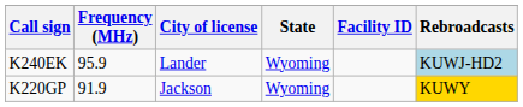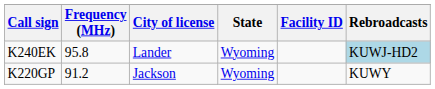 <table class="wikitable sortable">
 <tr>
 </tr>
 <tr>
 <th><a href='#'>Call sign</a></th>
 <th data-sort-type="number"><a href='#'>Frequency</a><br>(<a href='#'>MHz</a>)</th>
 <th><a href='#'>City of license</a></th>
 <th>State</th>
 <th data-sort-type="number"><a href='#'>Facility ID</a></th>
 <th>Rebroadcasts</th>
 </tr>
 <tr>
 <td>K240EK</td>
-<td>95.9</td>
+<td>95.8</td>
 <td><a href='#'>Lander</a></td>
 <td><a href='#'>Wyoming</a></td>
 <td></td>
 <td style="background: lightblue;">KUWJ-HD2</td>
 </tr>
 <tr>
 <td>K220GP</td>
-<td>91.9</td>
+<td>91.2</td>
 <td><a href='#'>Jackson</a></td>
 <td><a href='#'>Wyoming</a></td>
 <td></td>
-<td style="background: gold;">KUWY</td>
+<td>KUWY</td>
 </tr>
 </table>
